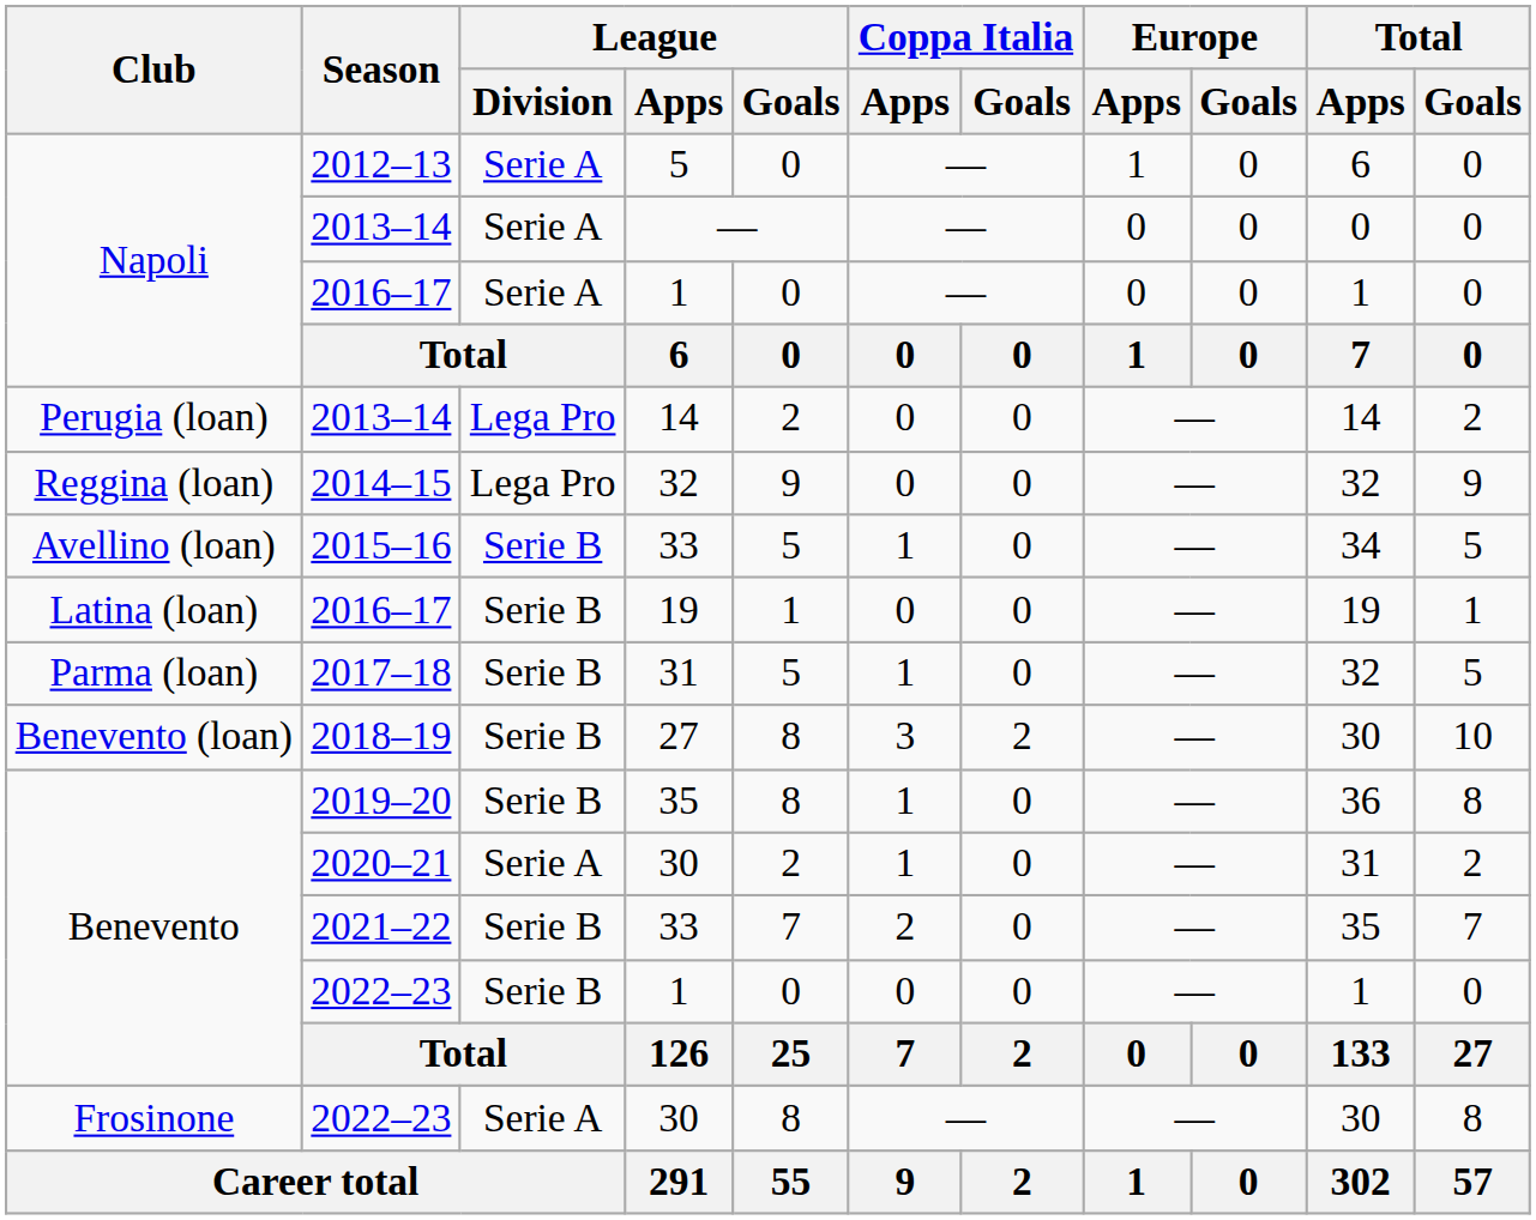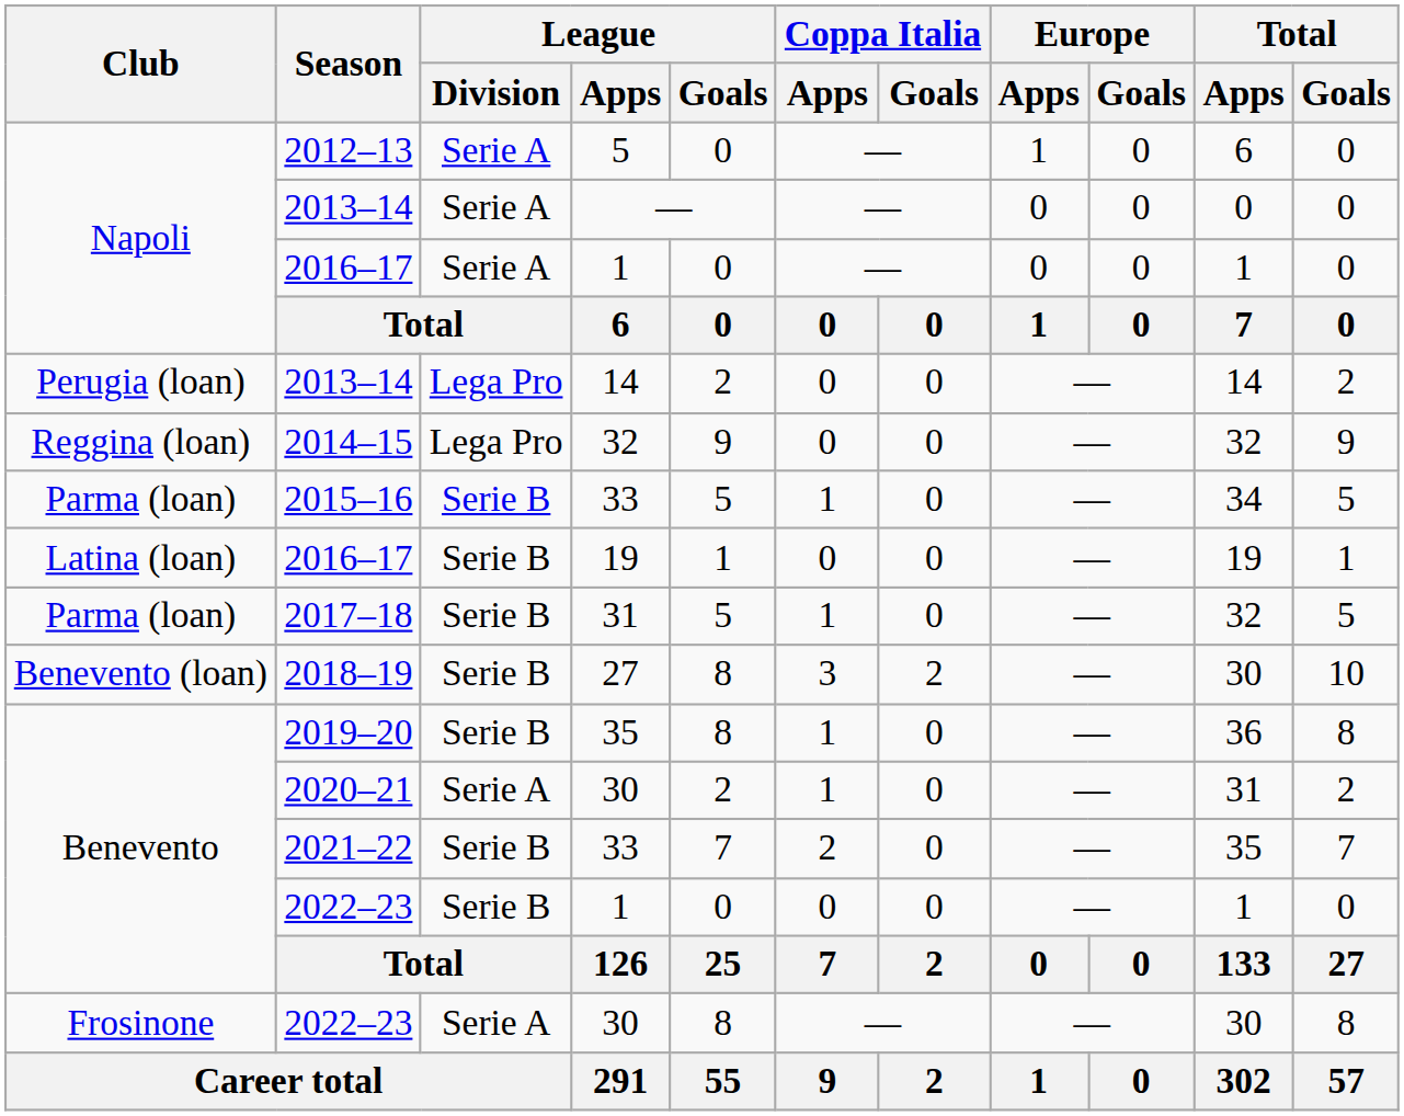 <table class=wikitable style=text-align:center>
 <tr>
 <th rowspan=2>Club</th>
 <th rowspan=2>Season</th>
 <th colspan=3>League</th>
 <th colspan=2><a href='#'>Coppa Italia</a></th>
 <th colspan=2>Europe</th>
 <th colspan=2>Total</th>
 </tr>
 <tr>
 <th>Division</th>
 <th>Apps</th>
 <th>Goals</th>
 <th>Apps</th>
 <th>Goals</th>
 <th>Apps</th>
 <th>Goals</th>
 <th>Apps</th>
 <th>Goals</th>
 </tr>
 <tr>
 <td rowspan=4><a href='#'>Napoli</a></td>
 <td><a href='#'>2012–13</a></td>
 <td><a href='#'>Serie A</a></td>
 <td>5</td>
 <td>0</td>
 <td colspan=2>—</td>
 <td>1</td>
 <td>0</td>
 <td>6</td>
 <td>0</td>
 </tr>
 <tr>
 <td><a href='#'>2013–14</a></td>
 <td>Serie A</td>
 <td colspan=2>—</td>
 <td colspan=2>—</td>
 <td>0</td>
 <td>0</td>
 <td>0</td>
 <td>0</td>
 </tr>
 <tr>
 <td><a href='#'>2016–17</a></td>
 <td>Serie A</td>
 <td>1</td>
 <td>0</td>
 <td colspan=2>—</td>
 <td>0</td>
 <td>0</td>
 <td>1</td>
 <td>0</td>
 </tr>
 <tr>
 <th colspan=2>Total</th>
 <th>6</th>
 <th>0</th>
 <th>0</th>
 <th>0</th>
 <th>1</th>
 <th>0</th>
 <th>7</th>
 <th>0</th>
 </tr>
 <tr>
 <td><a href='#'>Perugia</a> (loan)</td>
 <td><a href='#'>2013–14</a></td>
 <td><a href='#'>Lega Pro</a></td>
 <td>14</td>
 <td>2</td>
 <td>0</td>
 <td>0</td>
 <td colspan=2>—</td>
 <td>14</td>
 <td>2</td>
 </tr>
 <tr>
 <td><a href='#'>Reggina</a> (loan)</td>
 <td><a href='#'>2014–15</a></td>
 <td>Lega Pro</td>
 <td>32</td>
 <td>9</td>
 <td>0</td>
 <td>0</td>
 <td colspan=2>—</td>
 <td>32</td>
 <td>9</td>
 </tr>
 <tr>
-<td><a href='#'>Avellino</a> (loan)</td>
+<td><a href='#'>Parma</a> (loan)</td>
 <td><a href='#'>2015–16</a></td>
 <td><a href='#'>Serie B</a></td>
 <td>33</td>
 <td>5</td>
 <td>1</td>
 <td>0</td>
 <td colspan=2>—</td>
 <td>34</td>
 <td>5</td>
 </tr>
 <tr>
 <td><a href='#'>Latina</a> (loan)</td>
 <td><a href='#'>2016–17</a></td>
 <td>Serie B</td>
 <td>19</td>
 <td>1</td>
 <td>0</td>
 <td>0</td>
 <td colspan=2>—</td>
 <td>19</td>
 <td>1</td>
 </tr>
 <tr>
 <td><a href='#'>Parma</a> (loan)</td>
 <td><a href='#'>2017–18</a></td>
 <td>Serie B</td>
 <td>31</td>
 <td>5</td>
 <td>1</td>
 <td>0</td>
 <td colspan=2>—</td>
 <td>32</td>
 <td>5</td>
 </tr>
 <tr>
 <td><a href='#'>Benevento</a> (loan)</td>
 <td><a href='#'>2018–19</a></td>
 <td>Serie B</td>
 <td>27</td>
 <td>8</td>
 <td>3</td>
 <td>2</td>
 <td colspan=2>—</td>
 <td>30</td>
 <td>10</td>
 </tr>
 <tr>
 <td rowspan="5">Benevento</td>
 <td><a href='#'>2019–20</a></td>
 <td>Serie B</td>
 <td>35</td>
 <td>8</td>
 <td>1</td>
 <td>0</td>
 <td colspan=2>—</td>
 <td>36</td>
 <td>8</td>
 </tr>
 <tr>
 <td><a href='#'>2020–21</a></td>
 <td>Serie A</td>
 <td>30</td>
 <td>2</td>
 <td>1</td>
 <td>0</td>
 <td colspan=2>—</td>
 <td>31</td>
 <td>2</td>
 </tr>
 <tr>
 <td><a href='#'>2021–22</a></td>
 <td>Serie B</td>
 <td>33</td>
 <td>7</td>
 <td>2</td>
 <td>0</td>
 <td colspan=2>—</td>
 <td>35</td>
 <td>7</td>
 </tr>
 <tr>
 <td><a href='#'>2022–23</a></td>
 <td>Serie B</td>
 <td>1</td>
 <td>0</td>
 <td>0</td>
 <td>0</td>
 <td colspan=2>—</td>
 <td>1</td>
 <td>0</td>
 </tr>
 <tr>
 <th colspan=2>Total</th>
 <th>126</th>
 <th>25</th>
 <th>7</th>
 <th>2</th>
 <th>0</th>
 <th>0</th>
 <th>133</th>
 <th>27</th>
 </tr>
 <tr>
 <td><a href='#'>Frosinone</a></td>
 <td><a href='#'>2022–23</a></td>
 <td>Serie A</td>
 <td>30</td>
 <td>8</td>
 <td colspan=2>—</td>
 <td colspan=2>—</td>
 <td>30</td>
 <td>8</td>
 </tr>
 <tr>
 <th colspan=3>Career total</th>
 <th>291</th>
 <th>55</th>
 <th>9</th>
 <th>2</th>
 <th>1</th>
 <th>0</th>
 <th>302</th>
 <th>57</th>
 </tr>
 </table>
